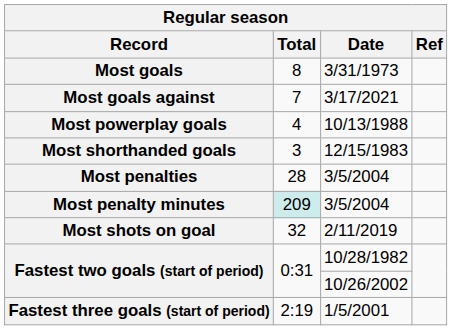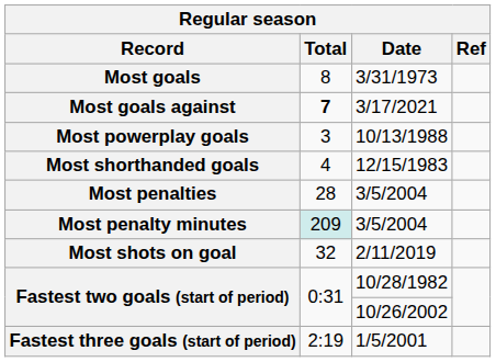 <table class="wikitable plainrowheaders">
 <tr>
 <th colspan="5" align="center">Regular season</th>
 </tr>
 <tr>
 <th scope="col">Record</th>
 <th scope="col">Total</th>
 <th scope="col">Date</th>
 <th scope="col">Ref</th>
 </tr>
 <tr>
 <th scope="row">Most goals</th>
 <td align="center">8</td>
 <td>3/31/1973</td>
 <td></td>
 </tr>
 <tr>
 <th scope="row">Most goals against</th>
-<td align="center">7</td>
+<td align="center"><strong>7</strong></td>
 <td>3/17/2021</td>
 <td></td>
 </tr>
 <tr>
 <th scope="row">Most powerplay goals</th>
-<td align="center">4</td>
+<td align="center">3</td>
 <td>10/13/1988</td>
 <td></td>
 </tr>
 <tr>
 <th scope="row">Most shorthanded goals</th>
-<td align="center">3</td>
+<td align="center">4</td>
 <td>12/15/1983</td>
 <td></td>
 </tr>
 <tr>
 <th scope="row">Most penalties</th>
 <td align="center">28</td>
 <td>3/5/2004</td>
 <td></td>
 </tr>
 <tr>
 <th scope="row">Most penalty minutes</th>
 <td align="center" style="background: #CFECEC;">209</td>
 <td>3/5/2004</td>
 <td></td>
 </tr>
 <tr>
 <th scope="row">Most shots on goal</th>
 <td align="center">32</td>
 <td>2/11/2019</td>
 <td></td>
 </tr>
 <tr>
 <th scope="row" rowspan="2">Fastest two goals <small>(start of period)</small></th>
 <td align="center" rowspan="2">0:31</td>
 <td>10/28/1982</td>
 <td rowspan="2"></td>
 </tr>
 <tr>
 <td>10/26/2002</td>
 </tr>
 <tr>
 <th scope="row" rowspan="2">Fastest three goals <small>(start of period)</small></th>
 <td align="center" rowspan="2">2:19</td>
 <td>1/5/2001</td>
 <td></td>
 </tr>
 </table>
